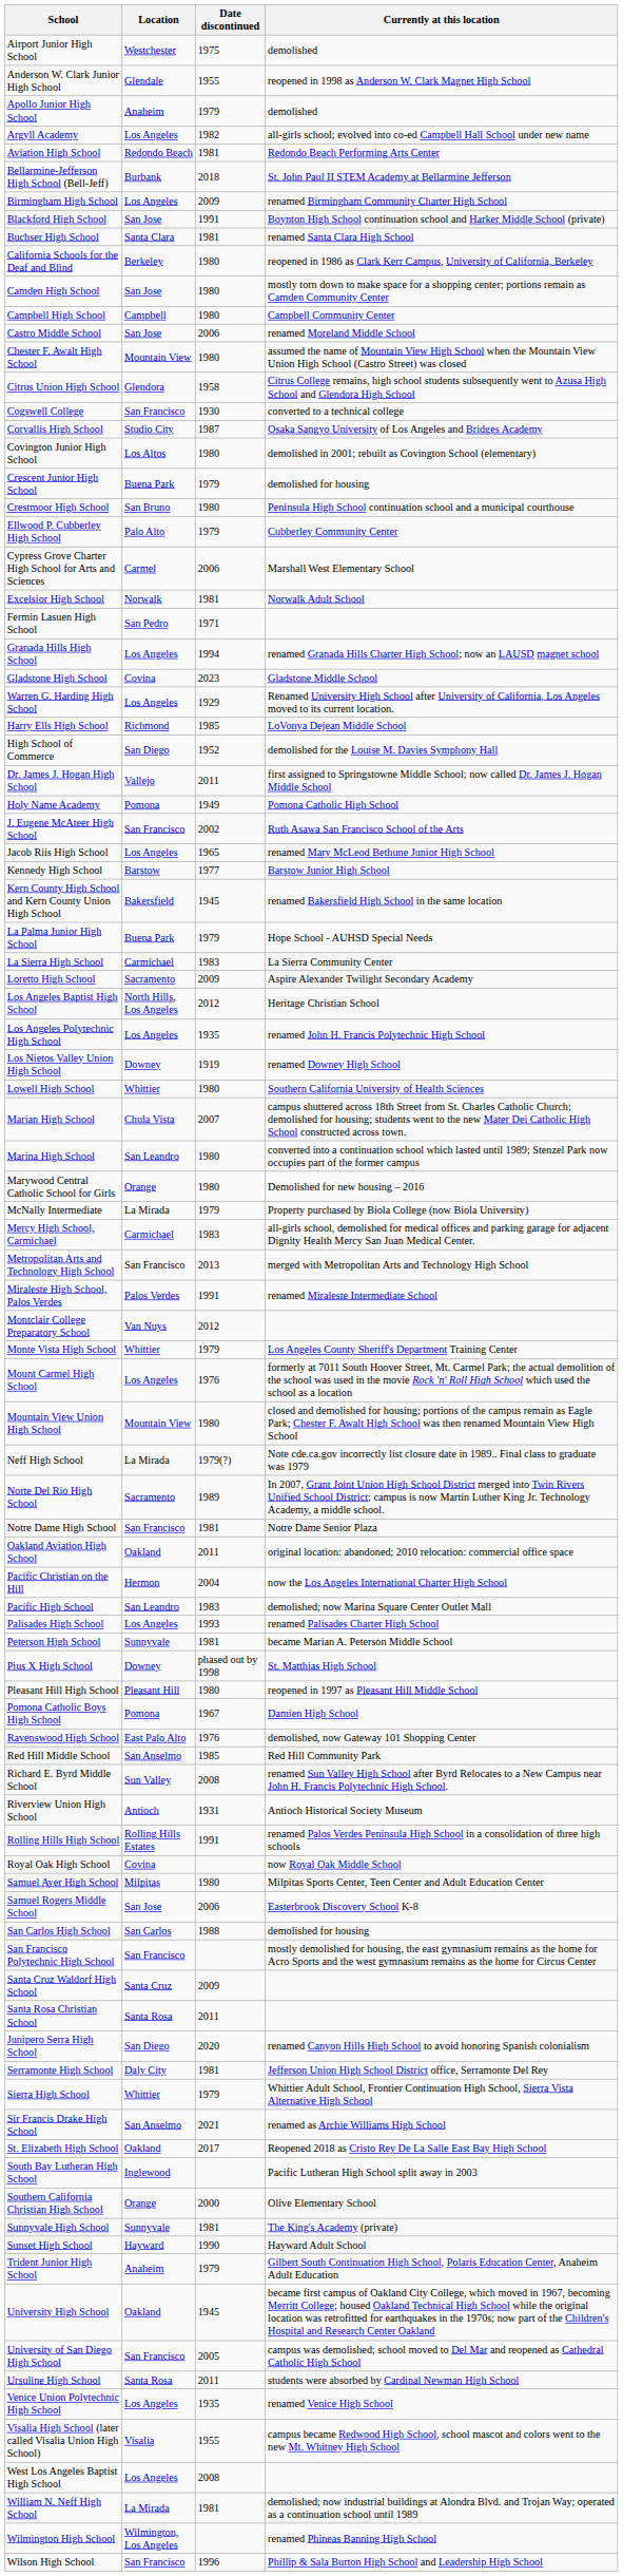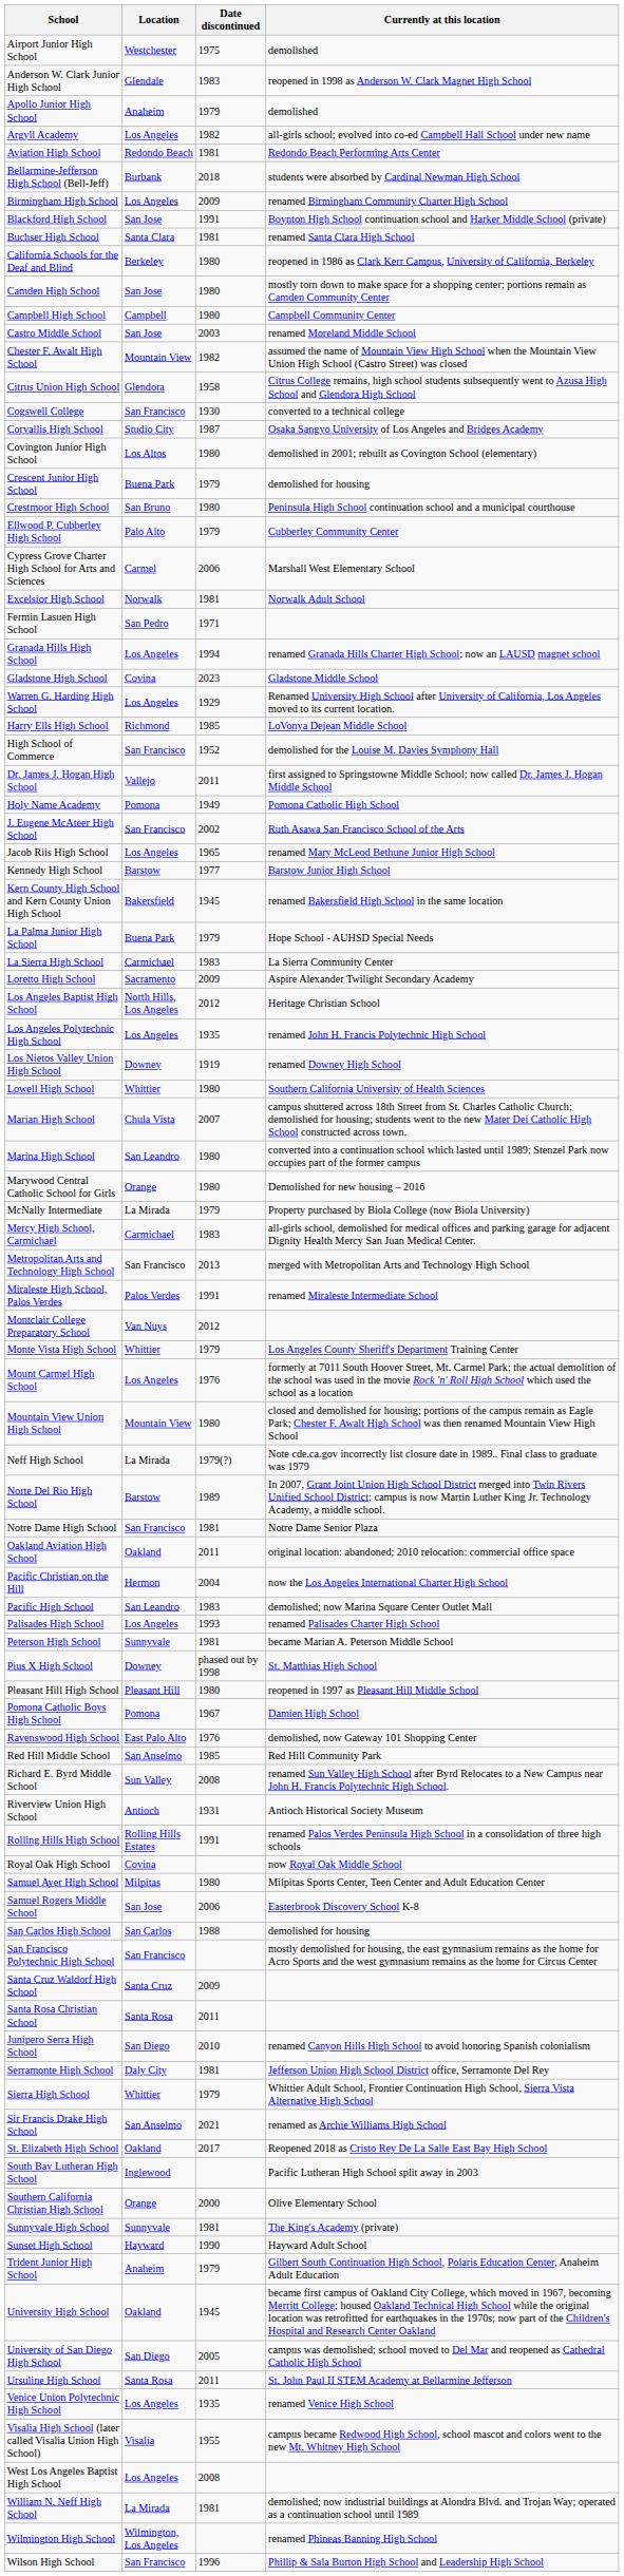 <table class="wikitable sortable" style="font-size:95%;">
 <tr>
 <th>School</th>
 <th>Location</th>
 <th>Date discontinued</th>
 <th>Currently at this location</th>
 </tr>
 <tr>
 <td>Airport Junior High School</td>
 <td><a href='#'>Westchester</a></td>
 <td>1975</td>
 <td>demolished</td>
 </tr>
 <tr>
 <td>Anderson W. Clark Junior High School</td>
 <td><a href='#'>Glendale</a></td>
-<td>1955</td>
+<td>1983</td>
 <td>reopened in 1998 as <a href='#'>Anderson W. Clark Magnet High School</a></td>
 </tr>
 <tr>
 <td><a href='#'>Apollo Junior High School</a></td>
 <td><a href='#'>Anaheim</a></td>
 <td>1979</td>
 <td>demolished</td>
 </tr>
 <tr>
 <td><a href='#'>Argyll Academy</a></td>
 <td><a href='#'>Los Angeles</a></td>
 <td>1982</td>
 <td>all-girls school; evolved into co-ed <a href='#'>Campbell Hall School</a> under new name</td>
 </tr>
 <tr>
 <td><a href='#'>Aviation High School</a></td>
 <td><a href='#'>Redondo Beach</a></td>
 <td>1981</td>
 <td><a href='#'>Redondo Beach Performing Arts Center</a></td>
 </tr>
 <tr>
 <td><a href='#'>Bellarmine-Jefferson High School</a> (Bell-Jeff)</td>
 <td><a href='#'>Burbank</a></td>
 <td>2018</td>
-<td><a href='#'>St. John Paul II STEM Academy at Bellarmine Jefferson</a></td>
+<td>students were absorbed by <a href='#'>Cardinal Newman High School</a></td>
 </tr>
 <tr>
 <td><a href='#'>Birmingham High School</a></td>
 <td><a href='#'>Los Angeles</a></td>
 <td>2009</td>
 <td>renamed <a href='#'>Birmingham Community Charter High School</a></td>
 </tr>
 <tr>
 <td><a href='#'>Blackford High School</a></td>
 <td><a href='#'>San Jose</a></td>
 <td>1991</td>
 <td><a href='#'>Boynton High School</a> continuation school and <a href='#'>Harker Middle School</a> (private)</td>
 </tr>
 <tr>
 <td><a href='#'>Buchser High School</a></td>
 <td><a href='#'>Santa Clara</a></td>
 <td>1981</td>
 <td>renamed <a href='#'>Santa Clara High School</a></td>
 </tr>
 <tr>
 <td><a href='#'>California Schools for the Deaf and Blind</a></td>
 <td><a href='#'>Berkeley</a></td>
 <td>1980</td>
 <td>reopened in 1986 as <a href='#'>Clark Kerr Campus</a>, <a href='#'>University of California, Berkeley</a></td>
 </tr>
 <tr>
 <td><a href='#'>Camden High School</a></td>
 <td><a href='#'>San Jose</a></td>
 <td>1980</td>
 <td>mostly torn down to make space for a shopping center; portions remain as <a href='#'>Camden Community Center</a></td>
 </tr>
 <tr>
 <td><a href='#'>Campbell High School</a></td>
 <td><a href='#'>Campbell</a></td>
 <td>1980</td>
 <td><a href='#'>Campbell Community Center</a></td>
 </tr>
 <tr>
 <td><a href='#'>Castro Middle School</a></td>
 <td><a href='#'>San Jose</a></td>
-<td>2006</td>
+<td>2003</td>
 <td>renamed <a href='#'>Moreland Middle School</a></td>
 </tr>
 <tr>
 <td><a href='#'>Chester F. Awalt High School</a></td>
 <td><a href='#'>Mountain View</a></td>
-<td>1980</td>
+<td>1982</td>
 <td>assumed the name of <a href='#'>Mountain View High School</a> when the Mountain View Union High School (Castro Street) was closed</td>
 </tr>
 <tr>
 <td><a href='#'>Citrus Union High School</a></td>
 <td><a href='#'>Glendora</a></td>
 <td>1958</td>
 <td><a href='#'>Citrus College</a> remains, high school students subsequently went to <a href='#'>Azusa High School</a> and <a href='#'>Glendora High School</a></td>
 </tr>
 <tr>
 <td><a href='#'>Cogswell College</a></td>
 <td><a href='#'>San Francisco</a></td>
 <td>1930</td>
 <td>converted to a technical college</td>
 </tr>
 <tr>
 <td><a href='#'>Corvallis High School</a></td>
 <td><a href='#'>Studio City</a></td>
 <td>1987</td>
 <td><a href='#'>Osaka Sangyo University</a> of Los Angeles and <a href='#'>Bridges Academy</a></td>
 </tr>
 <tr>
 <td>Covington Junior High School</td>
 <td><a href='#'>Los Altos</a></td>
 <td>1980</td>
 <td>demolished in 2001; rebuilt as Covington School (elementary)</td>
 </tr>
 <tr>
 <td><a href='#'>Crescent Junior High School</a></td>
 <td><a href='#'>Buena Park</a></td>
 <td>1979</td>
 <td>demolished for housing</td>
 </tr>
 <tr>
 <td><a href='#'>Crestmoor High School</a></td>
 <td><a href='#'>San Bruno</a></td>
 <td>1980</td>
 <td><a href='#'>Peninsula High School</a> continuation school and a municipal courthouse</td>
 </tr>
 <tr>
 <td><a href='#'>Ellwood P. Cubberley High School</a></td>
 <td><a href='#'>Palo Alto</a></td>
 <td>1979</td>
 <td><a href='#'>Cubberley Community Center</a></td>
 </tr>
 <tr>
 <td>Cypress Grove Charter High School for Arts and Sciences</td>
 <td><a href='#'>Carmel</a></td>
 <td>2006</td>
 <td>Marshall West Elementary School</td>
 </tr>
 <tr>
 <td><a href='#'>Excelsior High School</a></td>
 <td><a href='#'>Norwalk</a></td>
 <td>1981</td>
 <td><a href='#'>Norwalk Adult School</a></td>
 </tr>
 <tr>
 <td>Fermin Lasuen High School</td>
 <td><a href='#'>San Pedro</a></td>
 <td>1971</td>
 <td></td>
 </tr>
 <tr>
 <td><a href='#'>Granada Hills High School</a></td>
 <td><a href='#'>Los Angeles</a></td>
 <td>1994</td>
 <td>renamed <a href='#'>Granada Hills Charter High School</a>; now an <a href='#'>LAUSD</a> <a href='#'>magnet school</a></td>
 </tr>
 <tr>
 <td><a href='#'>Gladstone High School</a></td>
 <td><a href='#'>Covina</a></td>
 <td>2023</td>
 <td><a href='#'>Gladstone Middle School</a></td>
 </tr>
 <tr>
 <td><a href='#'>Warren G. Harding High School</a></td>
 <td><a href='#'>Los Angeles</a></td>
 <td>1929</td>
 <td>Renamed <a href='#'>University High School</a> after <a href='#'>University of California, Los Angeles</a> moved to its current location.</td>
 </tr>
 <tr>
 <td><a href='#'>Harry Ells High School</a></td>
 <td><a href='#'>Richmond</a></td>
 <td>1985</td>
 <td><a href='#'>LoVonya Dejean Middle School</a></td>
 </tr>
 <tr>
 <td>High School of Commerce</td>
-<td><a href='#'>San Diego</a></td>
+<td><a href='#'>San Francisco</a></td>
 <td>1952</td>
 <td>demolished for the <a href='#'>Louise M. Davies Symphony Hall</a></td>
 </tr>
 <tr>
 <td><a href='#'>Dr. James J. Hogan High School</a></td>
 <td><a href='#'>Vallejo</a></td>
 <td>2011</td>
 <td>first assigned to Springstowne Middle School; now called <a href='#'>Dr. James J. Hogan Middle School</a></td>
 </tr>
 <tr>
 <td><a href='#'>Holy Name Academy</a></td>
 <td><a href='#'>Pomona</a></td>
 <td>1949</td>
 <td><a href='#'>Pomona Catholic High School</a></td>
 </tr>
 <tr>
 <td><a href='#'>J. Eugene McAteer High School</a></td>
 <td><a href='#'>San Francisco</a></td>
 <td>2002</td>
 <td><a href='#'>Ruth Asawa San Francisco School of the Arts</a></td>
 </tr>
 <tr>
 <td>Jacob Riis High School</td>
 <td><a href='#'>Los Angeles</a></td>
 <td>1965</td>
 <td>renamed  <a href='#'>Mary McLeod Bethune Junior High School</a></td>
 </tr>
 <tr>
 <td>Kennedy High School</td>
 <td><a href='#'>Barstow</a></td>
 <td>1977</td>
 <td><a href='#'>Barstow Junior High School</a></td>
 </tr>
 <tr>
 <td><a href='#'>Kern County High School</a> and Kern County Union High School</td>
 <td><a href='#'>Bakersfield</a></td>
 <td>1945</td>
 <td>renamed  <a href='#'>Bakersfield High School</a> in the same location</td>
 </tr>
 <tr>
 <td><a href='#'>La Palma Junior High School</a></td>
 <td><a href='#'>Buena Park</a></td>
 <td>1979</td>
 <td>Hope School - AUHSD Special Needs<br></td>
 </tr>
 <tr>
 <td><a href='#'>La Sierra High School</a></td>
 <td><a href='#'>Carmichael</a></td>
 <td>1983</td>
 <td>La Sierra Community Center</td>
 </tr>
 <tr>
 <td><a href='#'>Loretto High School</a></td>
 <td><a href='#'>Sacramento</a></td>
 <td>2009</td>
 <td> Aspire Alexander Twilight Secondary Academy</td>
 </tr>
 <tr>
 <td><a href='#'>Los Angeles Baptist High School</a></td>
 <td><a href='#'>North Hills</a>, <a href='#'>Los Angeles</a></td>
 <td>2012</td>
 <td>Heritage Christian School</td>
 </tr>
 <tr>
 <td><a href='#'>Los Angeles Polytechnic High School</a></td>
 <td><a href='#'>Los Angeles</a></td>
 <td>1935</td>
 <td>renamed <a href='#'>John H. Francis Polytechnic High School</a></td>
 </tr>
 <tr>
 <td><a href='#'>Los Nietos Valley Union High School</a></td>
 <td><a href='#'>Downey</a></td>
 <td>1919</td>
 <td>renamed <a href='#'>Downey High School</a></td>
 </tr>
 <tr>
 <td><a href='#'>Lowell High School</a></td>
 <td><a href='#'>Whittier</a></td>
 <td>1980</td>
 <td><a href='#'>Southern California University of Health Sciences</a></td>
 </tr>
 <tr>
 <td><a href='#'>Marian High School</a></td>
 <td><a href='#'>Chula Vista</a></td>
 <td>2007</td>
 <td>campus shuttered across 18th Street from St. Charles Catholic Church; demolished for housing; students went to the new <a href='#'>Mater Dei Catholic High School</a> constructed across town.</td>
 </tr>
 <tr>
 <td><a href='#'>Marina High School</a></td>
 <td><a href='#'>San Leandro</a></td>
 <td>1980</td>
 <td>converted into a continuation school which lasted until 1989; Stenzel Park now occupies part of the former campus</td>
 </tr>
 <tr>
 <td>Marywood Central Catholic School for Girls</td>
 <td><a href='#'>Orange</a></td>
 <td>1980</td>
 <td>Demolished for new housing – 2016</td>
 </tr>
 <tr>
 <td>McNally Intermediate</td>
 <td>La Mirada</td>
 <td>1979</td>
 <td>Property purchased by Biola College (now Biola University)</td>
 </tr>
 <tr>
 <td><a href='#'>Mercy High School, Carmichael</a></td>
 <td><a href='#'>Carmichael</a></td>
 <td>1983</td>
 <td>all-girls school, demolished for medical offices and parking garage for adjacent Dignity Health Mercy San Juan Medical Center.</td>
 </tr>
 <tr>
 <td><a href='#'>Metropolitan Arts and Technology High School</a></td>
 <td>San Francisco</td>
 <td>2013</td>
 <td>merged with Metropolitan Arts and Technology High School</td>
 </tr>
 <tr>
 <td><a href='#'>Miraleste High School, Palos Verdes</a></td>
 <td><a href='#'>Palos Verdes</a></td>
 <td>1991</td>
 <td>renamed <a href='#'>Miraleste Intermediate School</a></td>
 </tr>
 <tr>
 <td><a href='#'>Montclair College Preparatory School</a></td>
 <td><a href='#'>Van Nuys</a></td>
 <td>2012</td>
 <td></td>
 </tr>
 <tr>
 <td><a href='#'>Monte Vista High School</a></td>
 <td><a href='#'>Whittier</a></td>
 <td>1979</td>
 <td><a href='#'>Los Angeles County Sheriff's Department</a> Training Center</td>
 </tr>
 <tr>
 <td><a href='#'>Mount Carmel High School</a></td>
 <td><a href='#'>Los Angeles</a></td>
 <td>1976</td>
 <td>formerly at 7011 South Hoover Street,  Mt. Carmel Park; the actual demolition of the school was used in the movie <em><a href='#'>Rock 'n' Roll High School</a></em> which used the school as a location</td>
 </tr>
 <tr>
 <td><a href='#'>Mountain View Union High School</a></td>
 <td><a href='#'>Mountain View</a></td>
 <td>1980</td>
 <td>closed and demolished for housing; portions of the campus remain as Eagle Park;  <a href='#'>Chester F. Awalt High School</a> was then renamed Mountain View High School</td>
 </tr>
 <tr>
 <td>Neff High School</td>
 <td>La Mirada</td>
 <td>1979(?)</td>
 <td>Note cde.ca.gov incorrectly list closure date in 1989..  Final class to graduate was 1979</td>
 </tr>
 <tr>
 <td><a href='#'>Norte Del Rio High School</a></td>
-<td><a href='#'>Sacramento</a></td>
+<td><a href='#'>Barstow</a></td>
 <td>1989</td>
 <td>In 2007, <a href='#'>Grant Joint Union High School District</a> merged into <a href='#'>Twin Rivers Unified School District</a>; campus is now Martin Luther King Jr. Technology Academy, a middle school.</td>
 </tr>
 <tr>
 <td>Notre Dame High School</td>
 <td><a href='#'>San Francisco</a></td>
 <td>1981</td>
 <td>Notre Dame Senior Plaza</td>
 </tr>
 <tr>
 <td><a href='#'>Oakland Aviation High School</a></td>
 <td><a href='#'>Oakland</a></td>
 <td>2011</td>
 <td>original location: abandoned; 2010 relocation: commercial office space</td>
 </tr>
 <tr>
 <td><a href='#'>Pacific Christian on the Hill</a></td>
 <td><a href='#'>Hermon</a></td>
 <td>2004</td>
 <td>now the <a href='#'>Los Angeles International Charter High School</a></td>
 </tr>
 <tr>
 <td><a href='#'>Pacific High School</a></td>
 <td><a href='#'>San Leandro</a></td>
 <td>1983</td>
 <td>demolished; now Marina Square Center Outlet Mall</td>
 </tr>
 <tr>
 <td><a href='#'>Palisades High School</a></td>
 <td><a href='#'>Los Angeles</a></td>
 <td>1993</td>
 <td>renamed <a href='#'>Palisades Charter High School</a></td>
 </tr>
 <tr>
 <td><a href='#'>Peterson High School</a></td>
 <td><a href='#'>Sunnyvale</a></td>
 <td>1981</td>
 <td>became Marian A. Peterson Middle School</td>
 </tr>
 <tr>
 <td><a href='#'>Pius X High School</a></td>
 <td><a href='#'>Downey</a></td>
 <td>phased out by 1998</td>
 <td><a href='#'>St. Matthias High School</a></td>
 </tr>
 <tr>
 <td>Pleasant Hill High School</td>
 <td><a href='#'>Pleasant Hill</a></td>
 <td>1980</td>
 <td>reopened in 1997 as <a href='#'>Pleasant Hill Middle School</a></td>
 </tr>
 <tr>
 <td><a href='#'>Pomona Catholic Boys High School</a></td>
 <td><a href='#'>Pomona</a></td>
 <td>1967</td>
 <td><a href='#'>Damien High School</a></td>
 </tr>
 <tr>
 <td><a href='#'>Ravenswood High School</a></td>
 <td><a href='#'>East Palo Alto</a></td>
 <td>1976</td>
 <td>demolished, now Gateway 101 Shopping Center</td>
 </tr>
 <tr>
 <td>Red Hill Middle School</td>
 <td><a href='#'>San Anselmo</a></td>
 <td>1985</td>
 <td>Red Hill Community Park</td>
 </tr>
 <tr>
 <td>Richard E. Byrd Middle School</td>
 <td><a href='#'>Sun Valley</a></td>
 <td>2008</td>
 <td>renamed <a href='#'>Sun Valley High School</a> after Byrd Relocates to a New Campus near <a href='#'>John H. Francis Polytechnic High School</a>.</td>
 </tr>
 <tr>
 <td>Riverview Union High School</td>
 <td><a href='#'>Antioch</a></td>
 <td>1931</td>
 <td>Antioch Historical Society Museum</td>
 </tr>
 <tr>
 <td><a href='#'>Rolling Hills High School</a></td>
 <td><a href='#'>Rolling Hills Estates</a></td>
 <td>1991</td>
 <td>renamed <a href='#'>Palos Verdes Peninsula High School</a> in a consolidation of three high schools</td>
 </tr>
 <tr>
 <td>Royal Oak High School</td>
 <td><a href='#'>Covina</a></td>
 <td></td>
 <td>now <a href='#'>Royal Oak Middle School</a></td>
 </tr>
 <tr>
 <td><a href='#'>Samuel Ayer High School</a></td>
 <td><a href='#'>Milpitas</a></td>
 <td>1980</td>
 <td>Milpitas Sports Center, Teen Center and Adult Education Center</td>
 </tr>
 <tr>
 <td><a href='#'>Samuel Rogers Middle School</a></td>
 <td><a href='#'>San Jose</a></td>
 <td>2006</td>
 <td><a href='#'>Easterbrook Discovery School</a> K-8</td>
 </tr>
 <tr>
 <td><a href='#'>San Carlos High School</a></td>
 <td><a href='#'>San Carlos</a></td>
 <td>1988</td>
 <td>demolished for housing</td>
 </tr>
 <tr>
 <td><a href='#'>San Francisco Polytechnic High School</a></td>
 <td><a href='#'>San Francisco</a></td>
 <td></td>
 <td>mostly demolished for housing, the east gymnasium remains as the home for Acro Sports and the west gymnasium remains as the home for Circus Center</td>
 </tr>
 <tr>
 <td><a href='#'>Santa Cruz Waldorf High School</a></td>
 <td><a href='#'>Santa Cruz</a></td>
 <td>2009</td>
 <td></td>
 </tr>
 <tr>
 <td><a href='#'>Santa Rosa Christian School</a></td>
 <td><a href='#'>Santa Rosa</a></td>
 <td>2011</td>
 <td></td>
 </tr>
 <tr>
 <td><a href='#'>Junipero Serra High School</a></td>
 <td><a href='#'>San Diego</a></td>
-<td>2020</td>
+<td>2010</td>
 <td>renamed <a href='#'>Canyon Hills High School</a> to avoid honoring Spanish colonialism</td>
 </tr>
 <tr>
 <td><a href='#'>Serramonte High School</a></td>
 <td><a href='#'>Daly City</a></td>
 <td>1981</td>
 <td><a href='#'>Jefferson Union High School District</a> office, Serramonte Del Rey</td>
 </tr>
 <tr>
 <td><a href='#'>Sierra High School</a></td>
 <td><a href='#'>Whittier</a></td>
 <td>1979</td>
 <td>Whittier Adult School, Frontier Continuation High School, <a href='#'>Sierra Vista Alternative High School</a></td>
 </tr>
 <tr>
 <td><a href='#'>Sir Francis Drake High School</a></td>
 <td><a href='#'>San Anselmo</a></td>
 <td>2021</td>
 <td>renamed as <a href='#'>Archie Williams High School</a></td>
 </tr>
 <tr>
 <td><a href='#'>St. Elizabeth High School</a></td>
 <td><a href='#'>Oakland</a></td>
 <td>2017</td>
 <td>Reopened 2018 as <a href='#'>Cristo Rey De La Salle East Bay High School</a></td>
 </tr>
 <tr>
 <td><a href='#'>South Bay Lutheran High School</a></td>
 <td><a href='#'>Inglewood</a></td>
 <td></td>
 <td>Pacific Lutheran High School split away in 2003</td>
 </tr>
 <tr>
 <td><a href='#'>Southern California Christian High School</a></td>
 <td><a href='#'>Orange</a></td>
 <td>2000</td>
 <td>Olive Elementary School</td>
 </tr>
 <tr>
 <td><a href='#'>Sunnyvale High School</a></td>
 <td><a href='#'>Sunnyvale</a></td>
 <td>1981</td>
 <td><a href='#'>The King's Academy</a> (private)</td>
 </tr>
 <tr>
 <td><a href='#'>Sunset High School</a></td>
 <td><a href='#'>Hayward</a></td>
 <td>1990</td>
 <td>Hayward Adult School</td>
 </tr>
 <tr>
 <td><a href='#'>Trident Junior High School</a></td>
 <td><a href='#'>Anaheim</a></td>
 <td>1979</td>
 <td><a href='#'>Gilbert South Continuation High School</a>, <a href='#'>Polaris Education Center</a>, Anaheim Adult Education</td>
 </tr>
 <tr>
 <td><a href='#'>University High School</a></td>
 <td><a href='#'>Oakland</a></td>
 <td>1945</td>
 <td>became first campus of Oakland City College, which moved in 1967, becoming <a href='#'>Merritt College</a>; housed <a href='#'>Oakland Technical High School</a> while the original location was retrofitted for earthquakes in the 1970s; now part of the <a href='#'>Children's Hospital and Research Center Oakland</a></td>
 </tr>
 <tr>
 <td><a href='#'>University of San Diego High School</a></td>
-<td><a href='#'>San Francisco</a></td>
+<td><a href='#'>San Diego</a></td>
 <td>2005</td>
 <td>campus was demolished; school moved to <a href='#'>Del Mar</a> and reopened as <a href='#'>Cathedral Catholic High School</a></td>
 </tr>
 <tr>
 <td><a href='#'>Ursuline High School</a></td>
 <td><a href='#'>Santa Rosa</a></td>
 <td>2011</td>
-<td>students were absorbed by <a href='#'>Cardinal Newman High School</a></td>
+<td><a href='#'>St. John Paul II STEM Academy at Bellarmine Jefferson</a></td>
 </tr>
 <tr>
 <td><a href='#'>Venice Union Polytechnic High School</a></td>
 <td><a href='#'>Los Angeles</a></td>
 <td>1935</td>
 <td>renamed <a href='#'>Venice High School</a></td>
 </tr>
 <tr>
 <td><a href='#'>Visalia High School</a>  (later called Visalia Union High School)</td>
 <td><a href='#'>Visalia</a></td>
 <td>1955</td>
 <td>campus became <a href='#'>Redwood High School</a>, school mascot and colors went to the new <a href='#'>Mt. Whitney High School</a></td>
 </tr>
 <tr>
 <td>West Los Angeles Baptist High School</td>
 <td><a href='#'>Los Angeles</a></td>
 <td>2008</td>
 <td></td>
 </tr>
 <tr>
 <td><a href='#'>William N. Neff High School</a></td>
 <td><a href='#'>La Mirada</a></td>
 <td>1981</td>
 <td>demolished; now industrial buildings at Alondra Blvd. and  Trojan Way; operated as a continuation school until 1989</td>
 </tr>
 <tr>
 <td><a href='#'>Wilmington High School</a></td>
 <td><a href='#'>Wilmington, Los Angeles</a></td>
 <td></td>
 <td>renamed <a href='#'>Phineas Banning High School</a></td>
 </tr>
 <tr>
 <td>Wilson High School</td>
 <td><a href='#'>San Francisco</a></td>
 <td>1996</td>
 <td><a href='#'>Phillip & Sala Burton High School</a> and <a href='#'>Leadership High School</a></td>
 </tr>
 </table>
